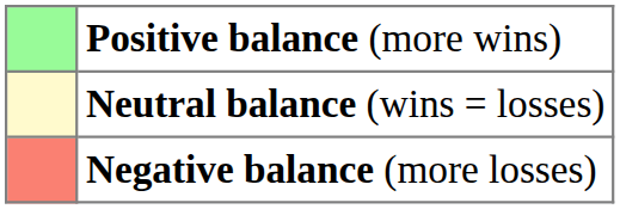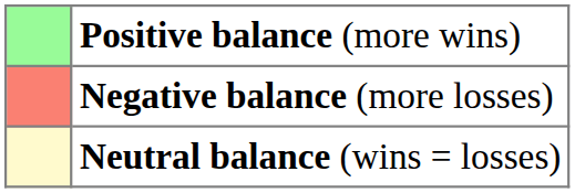 <table bgcolor="#f7f8ff" cellpadding="3" cellspacing="0" border="1" style="font-size: 95%; border: gray solid 1px; border-collapse: collapse;text-align:center;">
 <tr>
 <td style="background: PaleGreen;"  width="20"></td>
 <td bgcolor="#ffffff" align="left"><strong>Positive balance</strong> (more wins)</td>
 </tr>
 <tr>
+<td style="background: Salmon;" width="20"></td>
+<td bgcolor="#ffffff" align="left"><strong>Negative balance</strong> (more losses)</td>
+</tr>
+<tr>
 <td style="background: LemonChiffon;" width="20"></td>
 <td bgcolor="#ffffff" align="left"><strong>Neutral balance</strong> (wins = losses)</td>
 </tr>
-<tr>
-<td style="background: Salmon;" width="20"></td>
-<td bgcolor="#ffffff" align="left"><strong>Negative balance</strong> (more losses)</td>
-</tr>
 </table>
